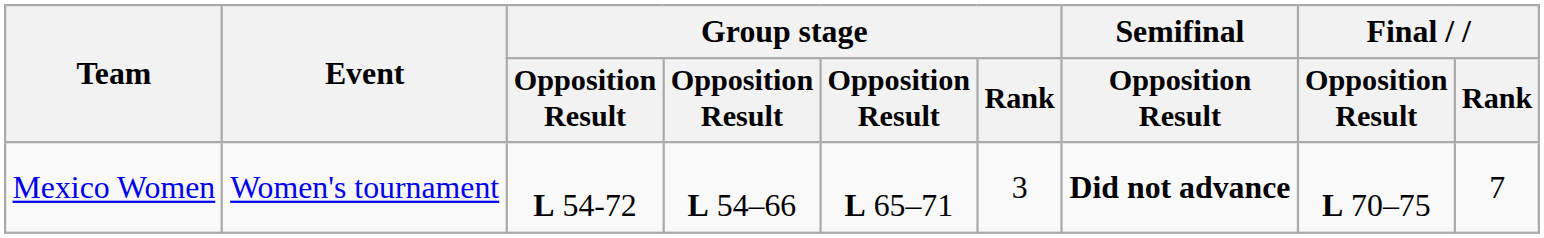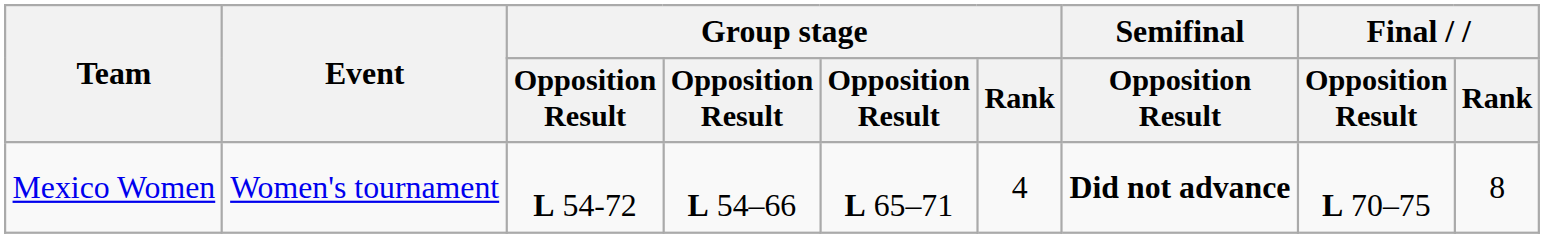 <table class=wikitable style=font-size:90%;text-align:center>
 <tr>
 <th rowspan=2>Team</th>
 <th rowspan=2>Event</th>
 <th colspan=4>Group stage</th>
 <th>Semifinal</th>
 <th colspan=2>Final /  / </th>
 </tr>
 <tr style=font-size:95%>
 <th>Opposition<br>Result</th>
 <th>Opposition<br>Result</th>
 <th>Opposition<br>Result</th>
 <th>Rank</th>
 <th>Opposition<br>Result</th>
 <th>Opposition<br>Result</th>
 <th>Rank</th>
 </tr>
 <tr>
 <td align=left><a href='#'>Mexico Women</a></td>
 <td align=left><a href='#'>Women's tournament</a></td>
 <td><br><strong>L</strong> 54-72</td>
 <td><br><strong>L</strong> 54–66</td>
 <td><br><strong>L</strong> 65–71</td>
-<td>3</td>
+<td>4</td>
 <td><strong>Did not advance</strong></td>
 <td><br><strong>L</strong> 70–75<br></td>
-<td>7</td>
+<td>8</td>
 </tr>
 </table>
